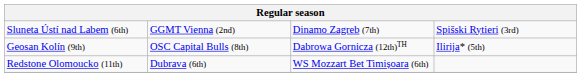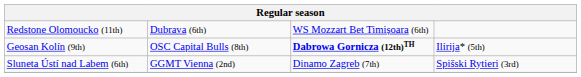 <table class="wikitable" style="white-space: nowrap;">
 <tr>
 <th colspan="4">Regular season</th>
+</tr>
+<tr>
+<td width="210"> <a href='#'>Redstone Olomoucko</a> <small>(11th)</small></td>
+<td width="210"> <a href='#'>Dubrava</a> <small>(6th)</small></td>
+<td width="210"> <a href='#'>WS Mozzart Bet Timișoara</a> <small>(6th)</small></td>
+<td></td>
+</tr>
+<tr>
+<td width="210"> <a href='#'>Geosan Kolín</a> <small>(9th)</small></td>
+<td width="210"> <a href='#'>OSC Capital Bulls</a> <small>(8th)</small></td>
+<td width="210"><strong> <a href='#'>Dabrowa Gornicza</a> <small>(12th)<sup>TH</sup></small></strong></td>
+<td width="210"> <a href='#'>Ilirija</a>* <small>(5th)</small></td>
 </tr>
 <tr>
 <td width="210"> <a href='#'>Sluneta Ústí nad Labem</a> <small>(6th)</small></td>
 <td width="210"> <a href='#'>GGMT Vienna</a> <small>(2nd)</small></td>
 <td width="210"> <a href='#'>Dinamo Zagreb</a> <small>(7th)</small></td>
 <td width="210"> <a href='#'>Spišski Rytieri</a> <small>(3rd)</small></td>
 </tr>
 <tr>
-<td width="210"> <a href='#'>Geosan Kolín</a> <small>(9th)</small></td>
-<td width="210"> <a href='#'>OSC Capital Bulls</a> <small>(8th)</small></td>
-<td width="210"> <a href='#'>Dabrowa Gornicza</a> <small>(12th)<sup>TH</sup></small></td>
-<td width="210"> <a href='#'>Ilirija</a>* <small>(5th)</small></td>
-</tr>
-<tr>
-<td width="210"> <a href='#'>Redstone Olomoucko</a> <small>(11th)</small></td>
-<td width="210"> <a href='#'>Dubrava</a> <small>(6th)</small></td>
-<td width="210"> <a href='#'>WS Mozzart Bet Timișoara</a> <small>(6th)</small></td>
-<td></td>
-</tr>
-<tr>
 </tr>
 </table>
